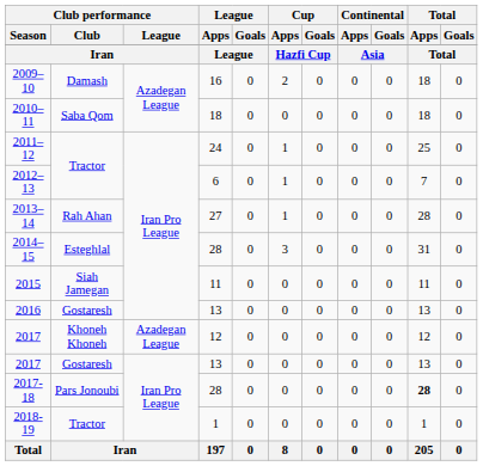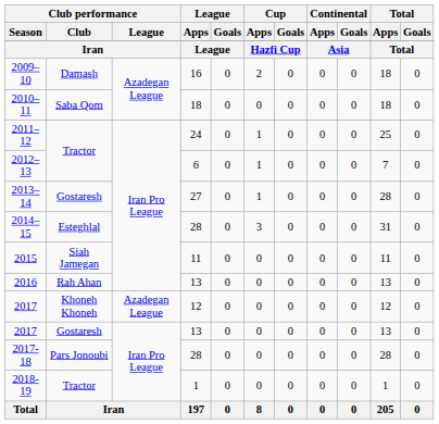 <table class="wikitable" style="text-align:center">
 <tr>
 <th colspan=3>Club performance</th>
 <th colspan=2>League</th>
 <th colspan=2>Cup</th>
 <th colspan=2>Continental</th>
 <th colspan=2>Total</th>
 </tr>
 <tr>
 <th>Season</th>
 <th>Club</th>
 <th>League</th>
 <th>Apps</th>
 <th>Goals</th>
 <th>Apps</th>
 <th>Goals</th>
 <th>Apps</th>
 <th>Goals</th>
 <th>Apps</th>
 <th>Goals</th>
 </tr>
 <tr>
 </tr>
 <tr>
 <th colspan=3>Iran</th>
 <th colspan=2>League</th>
 <th colspan=2><a href='#'>Hazfi Cup</a></th>
 <th colspan=2><a href='#'>Asia</a></th>
 <th colspan=2>Total</th>
 </tr>
 <tr>
 <td><a href='#'>2009–10</a></td>
 <td rowspan="1"><a href='#'>Damash</a></td>
 <td rowspan="2"><a href='#'>Azadegan League</a></td>
 <td>16</td>
 <td>0</td>
 <td>2</td>
 <td>0</td>
 <td>0</td>
 <td>0</td>
 <td>18</td>
 <td>0</td>
 </tr>
 <tr>
 <td><a href='#'>2010–11</a></td>
 <td><a href='#'>Saba Qom</a></td>
 <td>18</td>
 <td>0</td>
 <td>0</td>
 <td>0</td>
 <td>0</td>
 <td>0</td>
 <td>18</td>
 <td>0</td>
 </tr>
 <tr>
 <td><a href='#'>2011–12</a></td>
 <td rowspan="2"><a href='#'>Tractor</a></td>
 <td rowspan="6"><a href='#'>Iran Pro League</a></td>
 <td>24</td>
 <td>0</td>
 <td>1</td>
 <td>0</td>
 <td>0</td>
 <td>0</td>
 <td>25</td>
 <td>0</td>
 </tr>
 <tr>
 <td><a href='#'>2012–13</a></td>
 <td>6</td>
 <td>0</td>
 <td>1</td>
 <td>0</td>
 <td>0</td>
 <td>0</td>
 <td>7</td>
 <td>0</td>
 </tr>
 <tr>
 <td><a href='#'>2013–14</a></td>
-<td><a href='#'>Rah Ahan</a></td>
+<td rowspan="1"><a href='#'>Gostaresh</a></td>
 <td>27</td>
 <td>0</td>
 <td>1</td>
 <td>0</td>
 <td>0</td>
 <td>0</td>
 <td>28</td>
 <td>0</td>
 </tr>
 <tr>
 <td><a href='#'>2014–15</a></td>
 <td rowspan="1"><a href='#'>Esteghlal</a></td>
 <td>28</td>
 <td>0</td>
 <td>3</td>
 <td>0</td>
 <td>0</td>
 <td>0</td>
 <td>31</td>
 <td>0</td>
 </tr>
 <tr>
 <td><a href='#'>2015</a></td>
 <td><a href='#'>Siah Jamegan</a></td>
 <td>11</td>
 <td>0</td>
 <td>0</td>
 <td>0</td>
 <td>0</td>
 <td>0</td>
 <td>11</td>
 <td>0</td>
 </tr>
 <tr>
 <td><a href='#'>2016</a></td>
-<td rowspan="1"><a href='#'>Gostaresh</a></td>
+<td><a href='#'>Rah Ahan</a></td>
 <td>13</td>
 <td>0</td>
 <td>0</td>
 <td>0</td>
 <td>0</td>
 <td>0</td>
 <td>13</td>
 <td>0</td>
 </tr>
 <tr>
 <td><a href='#'>2017</a></td>
 <td><a href='#'>Khoneh Khoneh</a></td>
 <td><a href='#'>Azadegan League</a></td>
 <td>12</td>
 <td>0</td>
 <td>0</td>
 <td>0</td>
 <td>0</td>
 <td>0</td>
 <td>12</td>
 <td>0</td>
 </tr>
 <tr>
 <td><a href='#'>2017</a></td>
 <td rowspan="1"><a href='#'>Gostaresh</a></td>
 <td rowspan="3"><a href='#'>Iran Pro League</a></td>
 <td>13</td>
 <td>0</td>
 <td>0</td>
 <td>0</td>
 <td>0</td>
 <td>0</td>
 <td>13</td>
 <td>0</td>
 </tr>
 <tr>
 <td><a href='#'>2017-18</a></td>
 <td><a href='#'>Pars Jonoubi</a></td>
 <td>28</td>
 <td>0</td>
 <td>0</td>
 <td>0</td>
 <td>0</td>
 <td>0</td>
-<td><strong>28</strong></td>
+<td>28</td>
 <td>0</td>
 </tr>
 <tr>
 <td><a href='#'>2018-19</a></td>
 <td><a href='#'>Tractor</a></td>
 <td>1</td>
 <td>0</td>
 <td>0</td>
 <td>0</td>
 <td>0</td>
 <td>0</td>
 <td>1</td>
 <td>0</td>
 </tr>
 <tr>
 <th rowspan="1">Total</th>
 <th colspan="2">Iran</th>
 <th>197</th>
 <th>0</th>
 <th>8</th>
 <th>0</th>
 <th>0</th>
 <th>0</th>
 <th>205</th>
 <th>0</th>
 </tr>
 </table>
